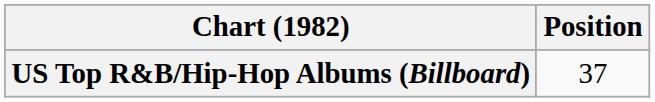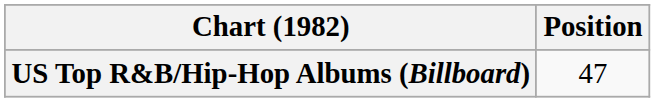 <table class="wikitable plainrowheaders" style="text-align:center">
 <tr>
 <th scope="col">Chart (1982)</th>
 <th scope="col">Position</th>
 </tr>
 <tr>
 <th scope="row">US Top R&B/Hip-Hop Albums (<em>Billboard</em>)</th>
-<td>37</td>
+<td>47</td>
 </tr>
 </table>
